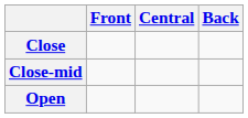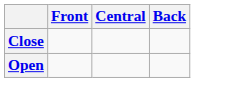 <table class="wikitable" style="text-align: center;">
 <tr>
 <th></th>
 <th><a href='#'>Front</a></th>
 <th><a href='#'>Central</a></th>
 <th><a href='#'>Back</a></th>
 </tr>
 <tr>
 <th><a href='#'>Close</a></th>
 <td></td>
 <td></td>
 <td></td>
 </tr>
 <tr>
-<th><a href='#'>Close-mid</a></th>
-<td></td>
-<td></td>
-<td></td>
-</tr>
-<tr>
 <th><a href='#'>Open</a></th>
 <td></td>
 <td></td>
 <td></td>
 </tr>
 </table>
